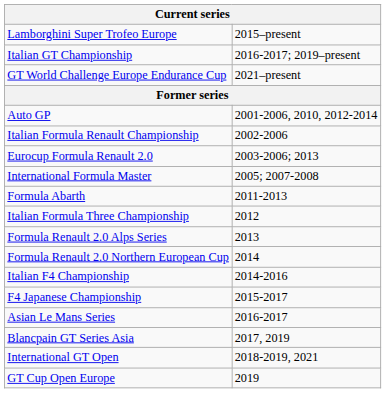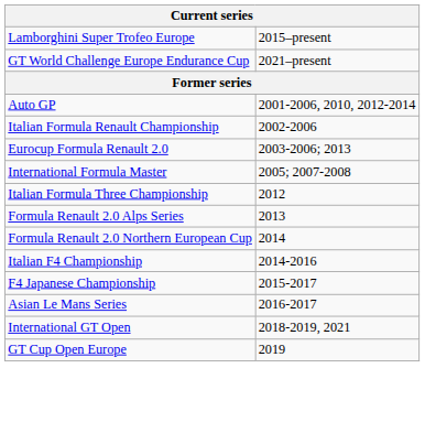 <table class="wikitable" border="1" style="font-size:85%;">
 <tr>
 <th colspan=2>Current series</th>
 </tr>
 <tr>
 <td><a href='#'>Lamborghini Super Trofeo Europe</a></td>
 <td>2015–present</td>
-</tr>
-<tr>
-<td><a href='#'>Italian GT Championship</a></td>
-<td>2016-2017; 2019–present</td>
 </tr>
 <tr>
 <td><a href='#'>GT World Challenge Europe Endurance Cup</a></td>
 <td>2021–present</td>
 </tr>
 <tr>
 <th colspan=2>Former series</th>
 </tr>
 <tr>
 <td><a href='#'>Auto GP</a></td>
 <td>2001-2006, 2010, 2012-2014</td>
 </tr>
 <tr>
 <td><a href='#'>Italian Formula Renault Championship</a></td>
 <td>2002-2006</td>
 </tr>
 <tr>
 <td><a href='#'>Eurocup Formula Renault 2.0</a></td>
 <td>2003-2006; 2013</td>
 </tr>
 <tr>
 <td><a href='#'>International Formula Master</a></td>
 <td>2005; 2007-2008</td>
-</tr>
-<tr>
-<td><a href='#'>Formula Abarth</a></td>
-<td>2011-2013</td>
 </tr>
 <tr>
 <td><a href='#'>Italian Formula Three Championship</a></td>
 <td>2012</td>
 </tr>
 <tr>
 <td><a href='#'>Formula Renault 2.0 Alps Series</a></td>
 <td>2013</td>
 </tr>
 <tr>
 <td><a href='#'>Formula Renault 2.0 Northern European Cup</a></td>
 <td>2014</td>
 </tr>
 <tr>
 <td><a href='#'>Italian F4 Championship</a></td>
 <td>2014-2016</td>
 </tr>
 <tr>
 <td><a href='#'>F4 Japanese Championship</a></td>
 <td>2015-2017</td>
 </tr>
 <tr>
 <td><a href='#'>Asian Le Mans Series</a></td>
 <td>2016-2017</td>
 </tr>
 <tr>
-<td><a href='#'>Blancpain GT Series Asia</a></td>
-<td>2017, 2019</td>
-</tr>
-<tr>
 <td><a href='#'>International GT Open</a></td>
 <td>2018-2019, 2021</td>
 </tr>
 <tr>
 <td><a href='#'>GT Cup Open Europe</a></td>
 <td>2019</td>
 </tr>
 </table>
